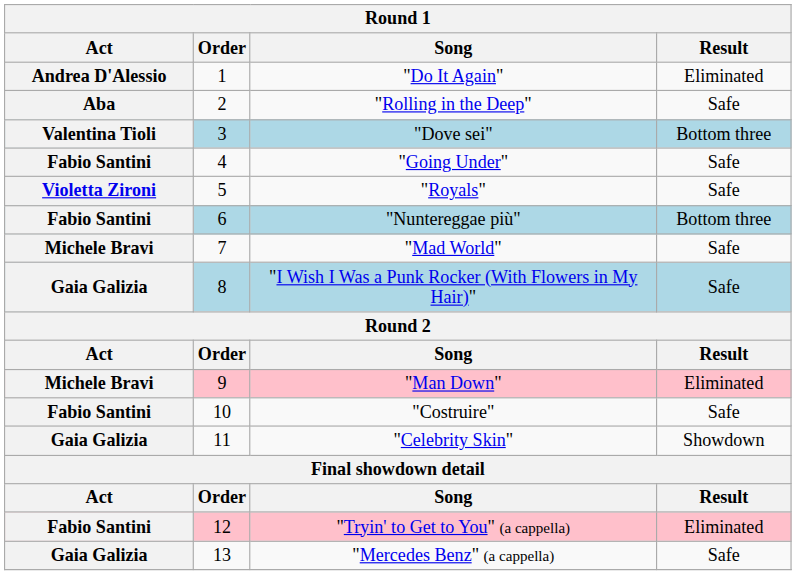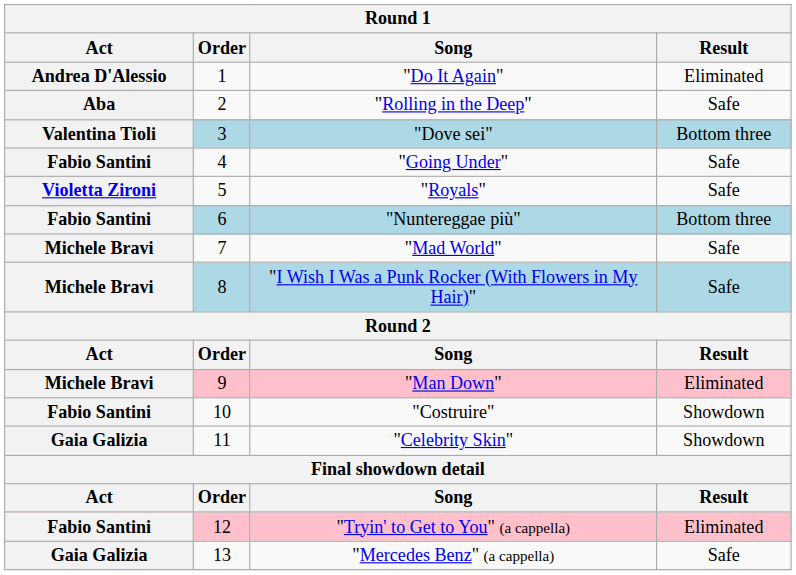 <table class="wikitable plainrowheaders" style="text-align:center;">
 <tr>
 <th colspan="4">Round 1</th>
 </tr>
 <tr>
 <th scope="col" style="width:10em;">Act</th>
 <th scope="col">Order</th>
 <th scope="col" style="width:22em;">Song</th>
 <th scope="col" style="width:7em;">Result</th>
 </tr>
 <tr>
 <th scope="row">Andrea D'Alessio</th>
 <td>1</td>
 <td>"<a href='#'>Do It Again</a>"</td>
 <td>Eliminated</td>
 </tr>
 <tr>
 <th scope="row">Aba</th>
 <td>2</td>
 <td>"<a href='#'>Rolling in the Deep</a>"</td>
 <td>Safe</td>
 </tr>
 <tr style="background:lightblue;">
 <th scope="row">Valentina Tioli</th>
 <td>3</td>
 <td>"Dove sei"</td>
 <td>Bottom three</td>
 </tr>
 <tr>
 <th scope="row">Fabio Santini</th>
 <td>4</td>
 <td>"<a href='#'>Going Under</a>"</td>
 <td>Safe</td>
 </tr>
 <tr>
 <th scope="row"><a href='#'>Violetta Zironi</a></th>
 <td>5</td>
 <td>"<a href='#'>Royals</a>"</td>
 <td>Safe</td>
 </tr>
 <tr style="background:lightblue;">
 <th scope="row">Fabio Santini</th>
 <td>6</td>
 <td>"Nuntereggae più"</td>
 <td>Bottom three</td>
 </tr>
 <tr>
 <th scope="row">Michele Bravi</th>
 <td>7</td>
 <td>"<a href='#'>Mad World</a>"</td>
 <td>Safe</td>
 </tr>
 <tr style="background:lightblue;">
-<th scope="row">Gaia Galizia</th>
+<th scope="row">Michele Bravi</th>
 <td>8</td>
 <td>"<a href='#'>I Wish I Was a Punk Rocker (With Flowers in My Hair)</a>"</td>
 <td>Safe</td>
 </tr>
 <tr>
 <th colspan="4">Round 2</th>
 </tr>
 <tr>
 <th scope="col" style="width:10em;">Act</th>
 <th scope="col">Order</th>
 <th scope="col" style="width:20em;">Song</th>
 <th scope="col" style="width:7em;">Result</th>
 </tr>
 <tr style="background:pink;">
 <th scope="row">Michele Bravi</th>
 <td>9</td>
 <td>"<a href='#'>Man Down</a>"</td>
 <td>Eliminated</td>
 </tr>
 <tr>
 <th scope="row">Fabio Santini</th>
 <td>10</td>
 <td>"Costruire"</td>
-<td>Safe</td>
+<td>Showdown</td>
 </tr>
 <tr>
 <th scope="row">Gaia Galizia</th>
 <td>11</td>
 <td>"<a href='#'>Celebrity Skin</a>"</td>
 <td>Showdown</td>
 </tr>
 <tr>
 <th colspan="4">Final showdown detail</th>
 </tr>
 <tr>
 <th scope="col" style="width:10em;">Act</th>
 <th scope="col">Order</th>
 <th scope="col" style="width:22em;">Song</th>
 <th scope="col" style="width:7em;">Result</th>
 </tr>
 <tr style="background:pink;">
 <th scope="row">Fabio Santini</th>
 <td>12</td>
 <td>"<a href='#'>Tryin' to Get to You</a>" <small>(a cappella)</small></td>
 <td>Eliminated</td>
 </tr>
 <tr>
 <th scope="row">Gaia Galizia</th>
 <td>13</td>
 <td>"<a href='#'>Mercedes Benz</a>" <small>(a cappella)</small></td>
 <td>Safe</td>
 </tr>
 <tr>
 </tr>
 </table>
